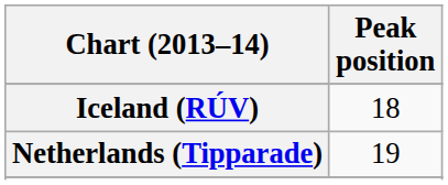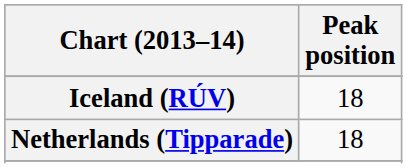 <table class="wikitable sortable plainrowheaders" style="text-align:center;">
 <tr>
 <th scope="col">Chart (2013–14)</th>
 <th scope="col">Peak<br>position</th>
 </tr>
 <tr>
 </tr>
 <tr>
 </tr>
 <tr>
 </tr>
 <tr>
 </tr>
 <tr>
 </tr>
 <tr>
 </tr>
 <tr>
 </tr>
 <tr>
 </tr>
 <tr>
 </tr>
 <tr>
 <th scope="row">Iceland (<a href='#'>RÚV</a>)</th>
 <td align="center">18</td>
 </tr>
 <tr>
 <th scope="row">Netherlands (<a href='#'>Tipparade</a>)</th>
-<td align="center">19</td>
+<td align="center">18</td>
 </tr>
 <tr>
 </tr>
 <tr>
 </tr>
 <tr>
 </tr>
 <tr>
 </tr>
 <tr>
 </tr>
 </table>
